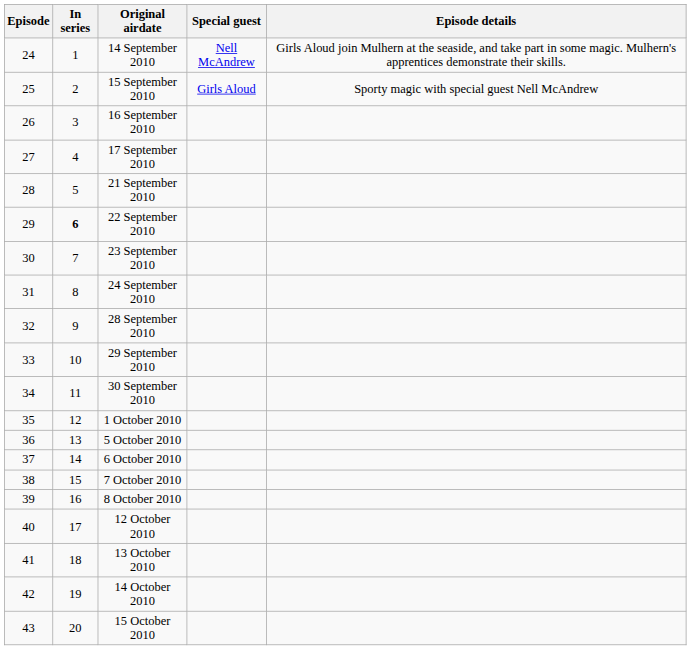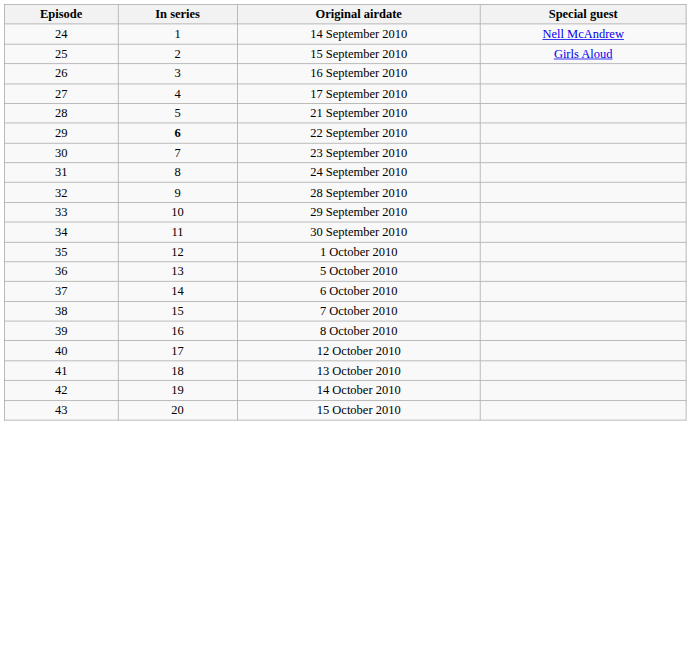 <table class="wikitable sortable" style="text-align:center;" width=99%;>
 <tr>
 <th>Episode</th>
 <th>In series</th>
 <th>Original airdate</th>
 <th>Special guest</th>
-<th>Episode details</th>
 </tr>
 <tr>
 <td>24</td>
 <td>1</td>
 <td>14 September 2010</td>
 <td><a href='#'>Nell McAndrew</a></td>
-<td>Girls Aloud join Mulhern at the seaside, and take part in some magic. Mulhern's apprentices demonstrate their skills.</td>
 </tr>
 <tr>
 <td>25</td>
 <td>2</td>
 <td>15 September 2010</td>
 <td><a href='#'>Girls Aloud</a></td>
-<td>Sporty magic with special guest Nell McAndrew</td>
 </tr>
 <tr>
 <td>26</td>
 <td>3</td>
 <td>16 September 2010</td>
-<td></td>
 <td></td>
 </tr>
 <tr>
 <td>27</td>
 <td>4</td>
 <td>17 September 2010</td>
 <td></td>
-<td></td>
 </tr>
 <tr>
 <td>28</td>
 <td>5</td>
 <td>21 September 2010</td>
-<td></td>
 <td></td>
 </tr>
 <tr>
 <td>29</td>
 <td><strong>6</strong></td>
 <td>22 September 2010</td>
 <td></td>
-<td></td>
 </tr>
 <tr>
 <td>30</td>
 <td>7</td>
 <td>23 September 2010</td>
-<td></td>
 <td></td>
 </tr>
 <tr>
 <td>31</td>
 <td>8</td>
 <td>24 September 2010</td>
 <td></td>
-<td></td>
 </tr>
 <tr>
 <td>32</td>
 <td>9</td>
 <td>28 September 2010</td>
-<td></td>
 <td></td>
 </tr>
 <tr>
 <td>33</td>
 <td>10</td>
 <td>29 September 2010</td>
 <td></td>
-<td></td>
 </tr>
 <tr>
 <td>34</td>
 <td>11</td>
 <td>30 September 2010</td>
-<td></td>
 <td></td>
 </tr>
 <tr>
 <td>35</td>
 <td>12</td>
 <td>1 October 2010</td>
 <td></td>
-<td></td>
 </tr>
 <tr>
 <td>36</td>
 <td>13</td>
 <td>5 October 2010</td>
-<td></td>
 <td></td>
 </tr>
 <tr>
 <td>37</td>
 <td>14</td>
 <td>6 October 2010</td>
 <td></td>
-<td></td>
 </tr>
 <tr>
 <td>38</td>
 <td>15</td>
 <td>7 October 2010</td>
-<td></td>
 <td></td>
 </tr>
 <tr>
 <td>39</td>
 <td>16</td>
 <td>8 October 2010</td>
 <td></td>
-<td></td>
 </tr>
 <tr>
 <td>40</td>
 <td>17</td>
 <td>12 October 2010</td>
-<td></td>
 <td></td>
 </tr>
 <tr>
 <td>41</td>
 <td>18</td>
 <td>13 October 2010</td>
 <td></td>
-<td></td>
 </tr>
 <tr>
 <td>42</td>
 <td>19</td>
 <td>14 October 2010</td>
-<td></td>
 <td></td>
 </tr>
 <tr>
 <td>43</td>
 <td>20</td>
 <td>15 October 2010</td>
 <td></td>
-<td></td>
 </tr>
 </table>
